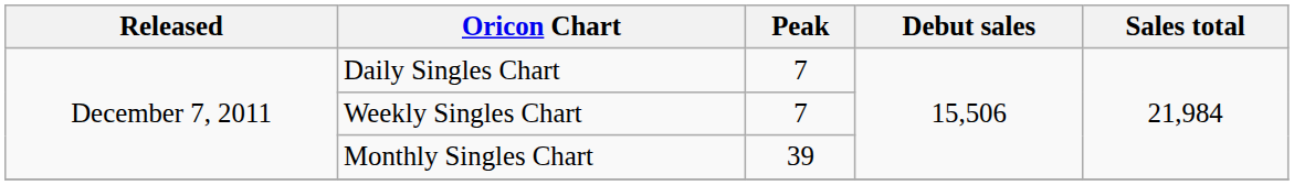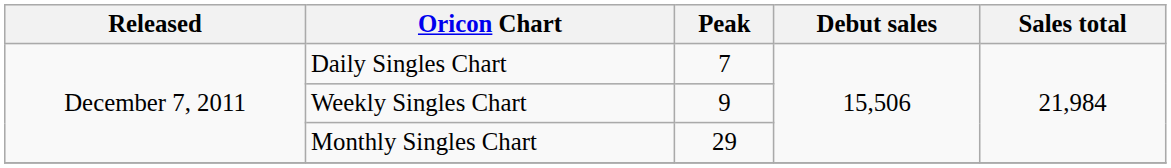 <table class="wikitable" style="width:750px;">
 <tr>
 <th style="text-align:center;">Released</th>
 <th style="text-align:center;"><a href='#'>Oricon</a> Chart</th>
 <th style="text-align:center;">Peak</th>
 <th style="text-align:center;">Debut sales</th>
 <th style="text-align:center;">Sales total</th>
 </tr>
 <tr>
 <td style="text-align:center;" rowspan="3">December 7, 2011</td>
 <td align="left">Daily Singles Chart</td>
 <td style="text-align:center;">7</td>
 <td style="text-align:center;" rowspan="3">15,506</td>
 <td style="text-align:center;" rowspan="3">21,984</td>
 </tr>
 <tr>
 <td align="left">Weekly Singles Chart</td>
-<td style="text-align:center;">7</td>
+<td style="text-align:center;">9</td>
 </tr>
 <tr>
 <td align="left">Monthly Singles Chart</td>
-<td style="text-align:center;">39</td>
+<td style="text-align:center;">29</td>
 </tr>
 <tr>
 </tr>
 </table>
